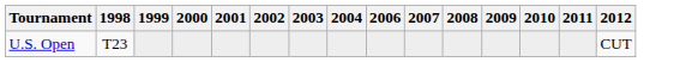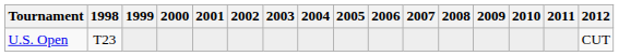 <table class="wikitable" style="font-size:95%;text-align:center;">
 <tr>
 <th>Tournament</th>
 <th>1998</th>
 <th>1999</th>
 <th>2000</th>
 <th>2001</th>
 <th>2002</th>
 <th>2003</th>
 <th>2004</th>
+<th>2005</th>
 <th>2006</th>
 <th>2007</th>
 <th>2008</th>
 <th>2009</th>
 <th>2010</th>
 <th>2011</th>
 <th>2012</th>
 </tr>
 <tr>
 <td align=left><a href='#'>U.S. Open</a></td>
 <td>T23</td>
 <td style="background:#eeeeee;"></td>
 <td style="background:#eeeeee;"></td>
 <td style="background:#eeeeee;"></td>
 <td style="background:#eeeeee;"></td>
 <td style="background:#eeeeee;"></td>
 <td style="background:#eeeeee;"></td>
 <td style="background:#eeeeee;"></td>
 <td style="background:#eeeeee;"></td>
 <td style="background:#eeeeee;"></td>
 <td style="background:#eeeeee;"></td>
 <td style="background:#eeeeee;"></td>
 <td style="background:#eeeeee;"></td>
+<td style="background:#eeeeee;"></td>
 <td>CUT</td>
 </tr>
 </table>
